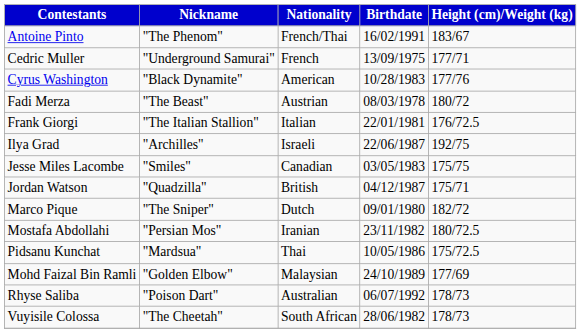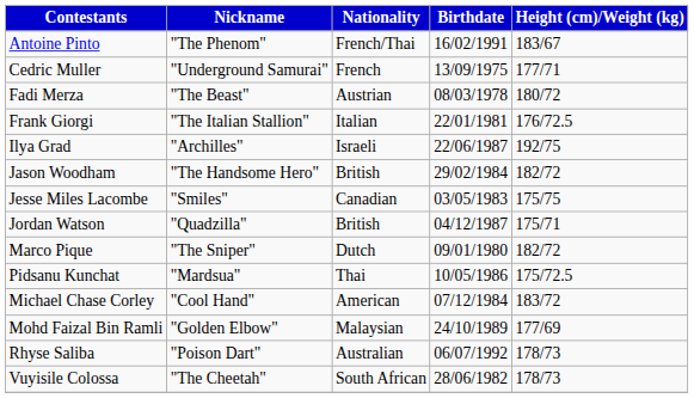 <table class="wikitable">
 <tr>
 <th style="background:#0000CD; color:#fff;">Contestants</th>
 <th style="background:#0000CD; color:#fff;">Nickname</th>
 <th style="background:#0000CD; color:#fff;">Nationality</th>
 <th style="background:#0000CD; color:#fff;">Birthdate</th>
 <th style="background:#0000CD; color:#fff;">Height (cm)/Weight (kg)</th>
 </tr>
 <tr>
 <td><a href='#'>Antoine Pinto</a></td>
 <td>"The Phenom"</td>
 <td>French/Thai</td>
 <td>16/02/1991</td>
 <td>183/67</td>
 </tr>
 <tr>
 <td>Cedric Muller</td>
 <td>"Underground Samurai"</td>
 <td>French</td>
 <td>13/09/1975</td>
 <td>177/71</td>
 </tr>
 <tr>
-<td><a href='#'>Cyrus Washington</a></td>
-<td>"Black Dynamite"</td>
-<td>American</td>
-<td>10/28/1983</td>
-<td>177/76</td>
-</tr>
-<tr>
 <td>Fadi Merza</td>
 <td>"The Beast"</td>
 <td>Austrian</td>
 <td>08/03/1978</td>
 <td>180/72</td>
 </tr>
 <tr>
 <td>Frank Giorgi</td>
 <td>"The Italian Stallion"</td>
 <td>Italian</td>
 <td>22/01/1981</td>
 <td>176/72.5</td>
 </tr>
 <tr>
 <td>Ilya Grad</td>
 <td>"Archilles"</td>
 <td>Israeli</td>
 <td>22/06/1987</td>
 <td>192/75</td>
+</tr>
+<tr>
+<td>Jason Woodham</td>
+<td>"The Handsome Hero"</td>
+<td>British</td>
+<td>29/02/1984</td>
+<td>182/72</td>
 </tr>
 <tr>
 <td>Jesse Miles Lacombe</td>
 <td>"Smiles"</td>
 <td>Canadian</td>
 <td>03/05/1983</td>
 <td>175/75</td>
 </tr>
 <tr>
 <td>Jordan Watson</td>
 <td>"Quadzilla"</td>
 <td>British</td>
 <td>04/12/1987</td>
 <td>175/71</td>
 </tr>
 <tr>
 <td>Marco Pique</td>
 <td>"The Sniper"</td>
 <td>Dutch</td>
 <td>09/01/1980</td>
 <td>182/72</td>
 </tr>
 <tr>
-<td>Mostafa Abdollahi</td>
-<td>"Persian Mos"</td>
-<td>Iranian</td>
-<td>23/11/1982</td>
-<td>180/72.5</td>
-</tr>
-<tr>
 <td>Pidsanu Kunchat</td>
 <td>"Mardsua"</td>
 <td>Thai</td>
 <td>10/05/1986</td>
 <td>175/72.5</td>
+</tr>
+<tr>
+<td>Michael Chase Corley</td>
+<td>"Cool Hand"</td>
+<td>American</td>
+<td>07/12/1984</td>
+<td>183/72</td>
 </tr>
 <tr>
 <td>Mohd Faizal Bin Ramli</td>
 <td>"Golden Elbow"</td>
 <td>Malaysian</td>
 <td>24/10/1989</td>
 <td>177/69</td>
 </tr>
 <tr>
 <td>Rhyse Saliba</td>
 <td>"Poison Dart"</td>
 <td>Australian</td>
 <td>06/07/1992</td>
 <td>178/73</td>
 </tr>
 <tr>
 <td>Vuyisile Colossa</td>
 <td>"The Cheetah"</td>
 <td>South African</td>
 <td>28/06/1982</td>
 <td>178/73</td>
 </tr>
 <tr>
 </tr>
 </table>
